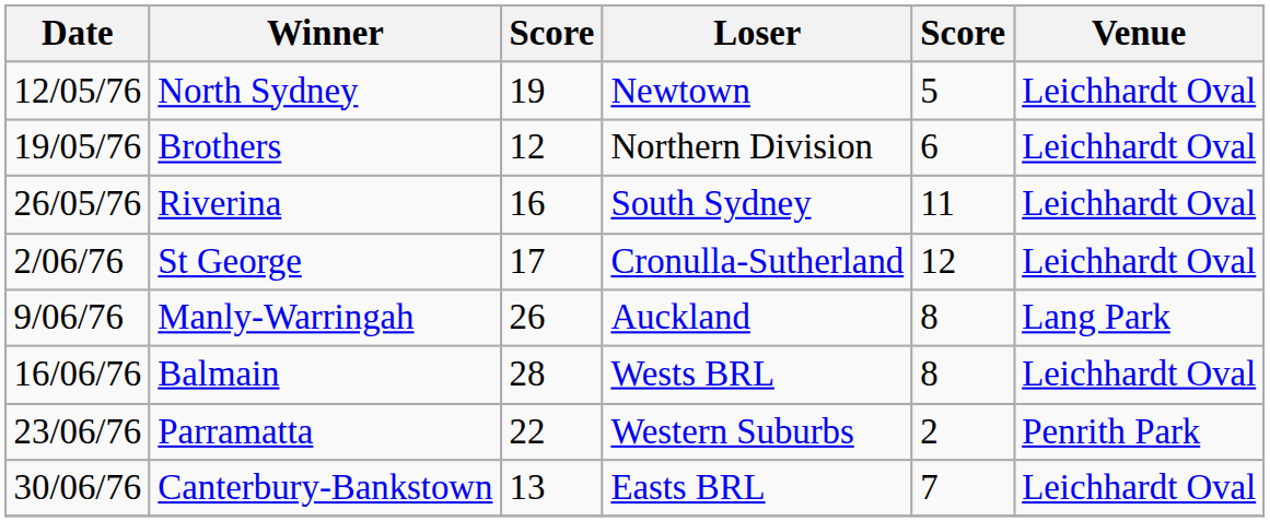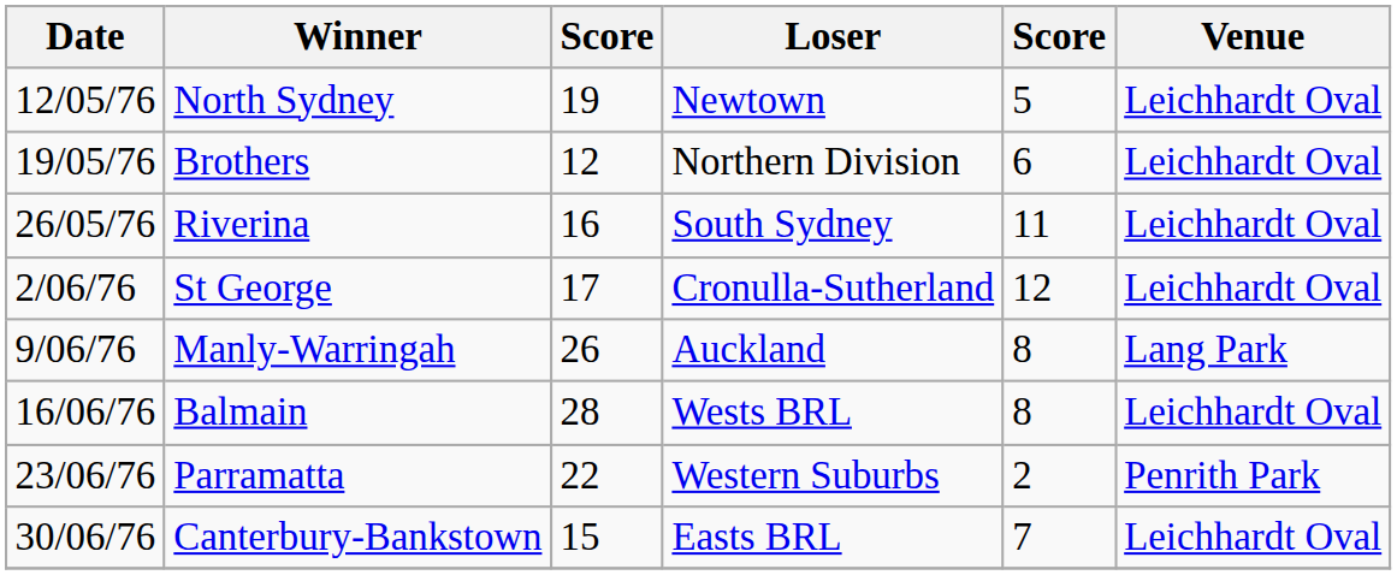 <table class="wikitable">
 <tr>
 <th>Date</th>
 <th>Winner</th>
 <th>Score</th>
 <th>Loser</th>
 <th>Score</th>
 <th>Venue</th>
 </tr>
 <tr>
 <td>12/05/76</td>
 <td><a href='#'>North Sydney</a></td>
 <td>19</td>
 <td><a href='#'>Newtown</a></td>
 <td>5</td>
 <td><a href='#'>Leichhardt Oval</a></td>
 </tr>
 <tr>
 <td>19/05/76</td>
 <td><a href='#'>Brothers</a></td>
 <td>12</td>
 <td>Northern Division</td>
 <td>6</td>
 <td><a href='#'>Leichhardt Oval</a></td>
 </tr>
 <tr>
 <td>26/05/76</td>
 <td><a href='#'>Riverina</a></td>
 <td>16</td>
 <td><a href='#'>South Sydney</a></td>
 <td>11</td>
 <td><a href='#'>Leichhardt Oval</a></td>
 </tr>
 <tr>
 <td>2/06/76</td>
 <td><a href='#'>St George</a></td>
 <td>17</td>
 <td><a href='#'>Cronulla-Sutherland</a></td>
 <td>12</td>
 <td><a href='#'>Leichhardt Oval</a></td>
 </tr>
 <tr>
 <td>9/06/76</td>
 <td><a href='#'>Manly-Warringah</a></td>
 <td>26</td>
 <td><a href='#'>Auckland</a></td>
 <td>8</td>
 <td><a href='#'>Lang Park</a></td>
 </tr>
 <tr>
 <td>16/06/76</td>
 <td><a href='#'>Balmain</a></td>
 <td>28</td>
 <td><a href='#'>Wests BRL</a></td>
 <td>8</td>
 <td><a href='#'>Leichhardt Oval</a></td>
 </tr>
 <tr>
 <td>23/06/76</td>
 <td><a href='#'>Parramatta</a></td>
 <td>22</td>
 <td><a href='#'>Western Suburbs</a></td>
 <td>2</td>
 <td><a href='#'>Penrith Park</a></td>
 </tr>
 <tr>
 <td>30/06/76</td>
 <td><a href='#'>Canterbury-Bankstown</a></td>
-<td>13</td>
+<td>15</td>
 <td><a href='#'>Easts BRL</a></td>
 <td>7</td>
 <td><a href='#'>Leichhardt Oval</a></td>
 </tr>
 <tr>
 </tr>
 </table>
